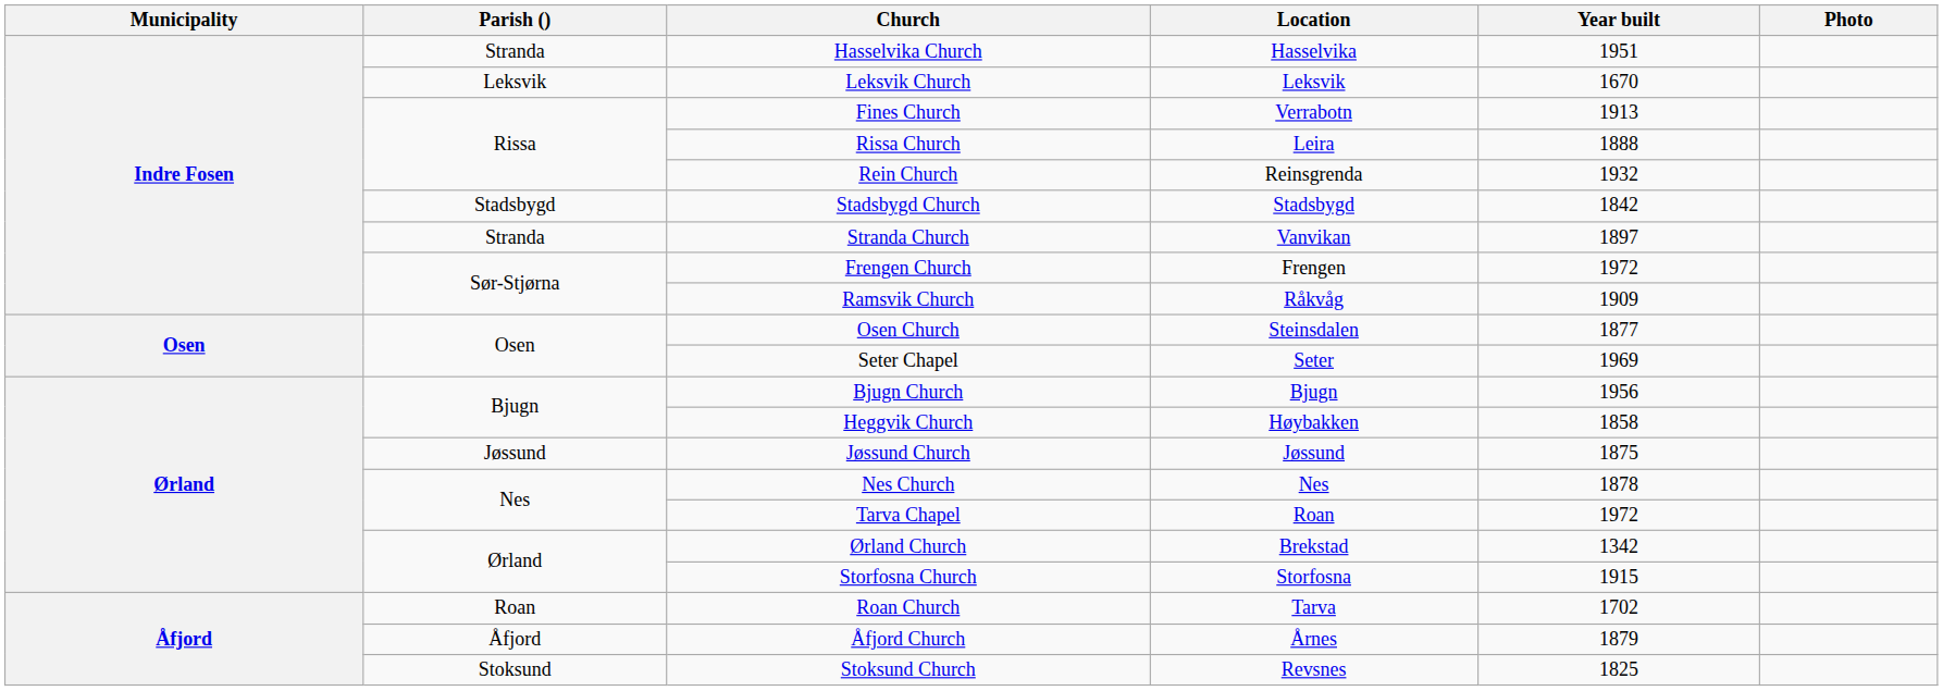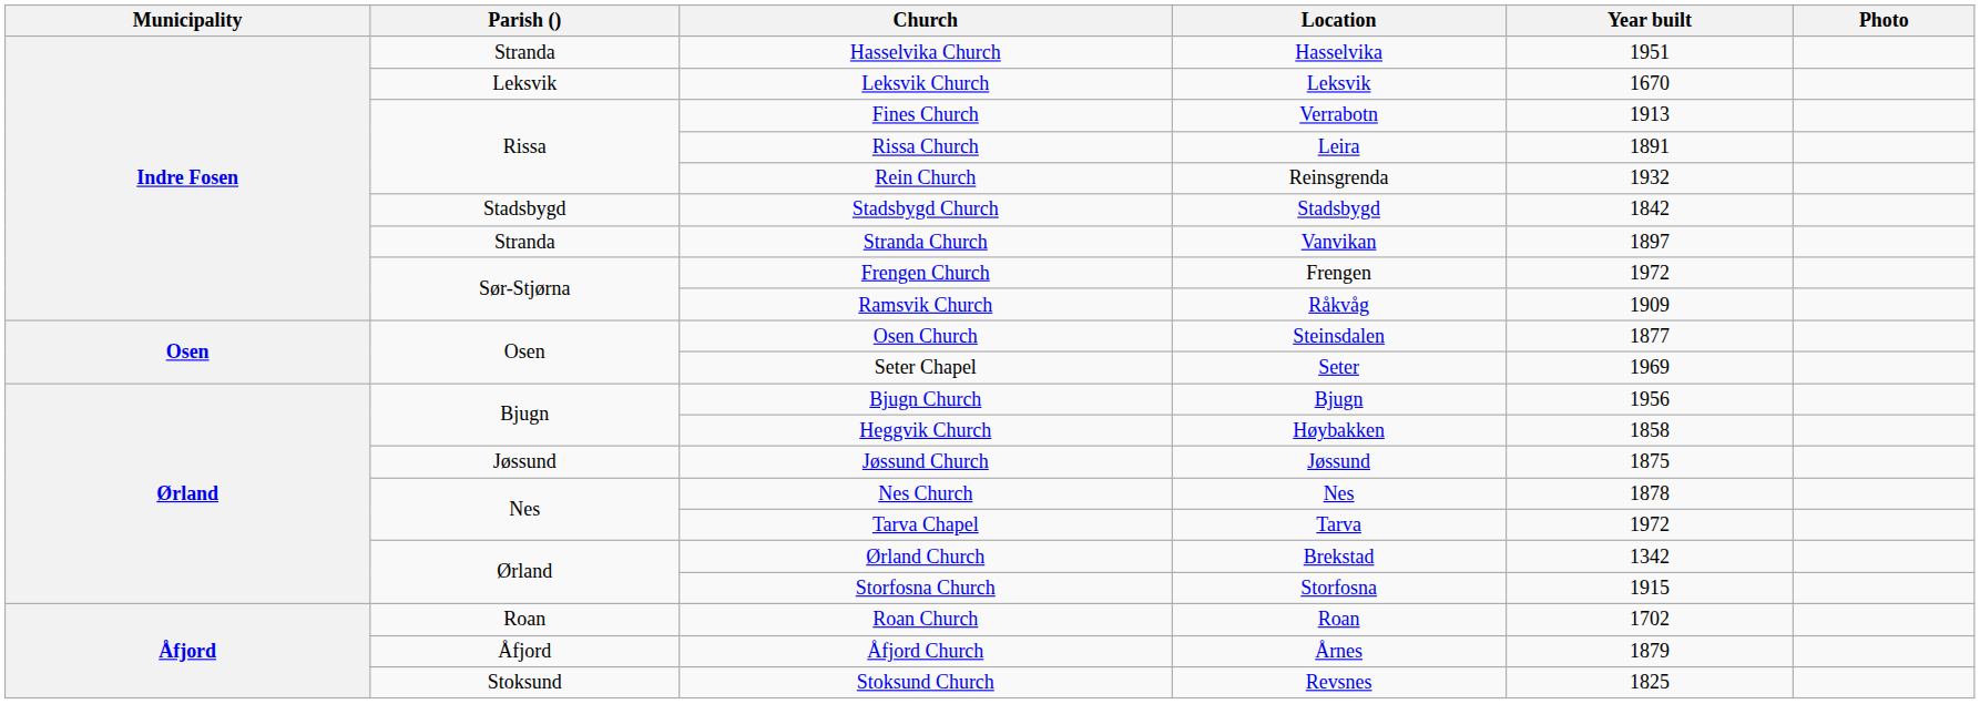 <table class="wikitable" style="text-align: center; width: 80%;">
 <tr>
 <th>Municipality</th>
 <th>Parish ()</th>
 <th>Church</th>
 <th>Location</th>
 <th>Year built</th>
 <th>Photo</th>
 </tr>
 <tr>
 <th rowspan="9"><a href='#'>Indre Fosen</a></th>
 <td>Stranda</td>
 <td><a href='#'>Hasselvika Church</a></td>
 <td><a href='#'>Hasselvika</a></td>
 <td>1951</td>
 <td></td>
 </tr>
 <tr>
 <td>Leksvik</td>
 <td><a href='#'>Leksvik Church</a></td>
 <td><a href='#'>Leksvik</a></td>
 <td>1670</td>
 <td></td>
 </tr>
 <tr>
 <td rowspan="3">Rissa</td>
 <td><a href='#'>Fines Church</a></td>
 <td><a href='#'>Verrabotn</a></td>
 <td>1913</td>
 <td></td>
 </tr>
 <tr>
 <td><a href='#'>Rissa Church</a></td>
 <td><a href='#'>Leira</a></td>
-<td>1888</td>
+<td>1891</td>
 <td></td>
 </tr>
 <tr>
 <td><a href='#'>Rein Church</a></td>
 <td>Reinsgrenda</td>
 <td>1932</td>
 <td></td>
 </tr>
 <tr>
 <td>Stadsbygd</td>
 <td><a href='#'>Stadsbygd Church</a></td>
 <td><a href='#'>Stadsbygd</a></td>
 <td>1842</td>
 <td></td>
 </tr>
 <tr>
 <td>Stranda</td>
 <td><a href='#'>Stranda Church</a></td>
 <td><a href='#'>Vanvikan</a></td>
 <td>1897</td>
 <td></td>
 </tr>
 <tr>
 <td rowspan="2">Sør-Stjørna</td>
 <td><a href='#'>Frengen Church</a></td>
 <td>Frengen</td>
 <td>1972</td>
 <td></td>
 </tr>
 <tr>
 <td><a href='#'>Ramsvik Church</a></td>
 <td><a href='#'>Råkvåg</a></td>
 <td>1909</td>
 <td></td>
 </tr>
 <tr>
 <th rowspan="2"><a href='#'>Osen</a></th>
 <td rowspan="2">Osen</td>
 <td><a href='#'>Osen Church</a></td>
 <td><a href='#'>Steinsdalen</a></td>
 <td>1877</td>
 <td></td>
 </tr>
 <tr>
 <td>Seter Chapel</td>
 <td><a href='#'>Seter</a></td>
 <td>1969</td>
 <td></td>
 </tr>
 <tr>
 <th rowspan="7"><a href='#'>Ørland</a></th>
 <td rowspan="2">Bjugn</td>
 <td><a href='#'>Bjugn Church</a></td>
 <td><a href='#'>Bjugn</a></td>
 <td>1956</td>
 <td></td>
 </tr>
 <tr>
 <td><a href='#'>Heggvik Church</a></td>
 <td><a href='#'>Høybakken</a></td>
 <td>1858</td>
 <td></td>
 </tr>
 <tr>
 <td>Jøssund</td>
 <td><a href='#'>Jøssund Church</a></td>
 <td><a href='#'>Jøssund</a></td>
 <td>1875</td>
 <td></td>
 </tr>
 <tr>
 <td rowspan="2">Nes</td>
 <td><a href='#'>Nes Church</a></td>
 <td><a href='#'>Nes</a></td>
 <td>1878</td>
 <td></td>
 </tr>
 <tr>
 <td><a href='#'>Tarva Chapel</a></td>
-<td><a href='#'>Roan</a></td>
+<td><a href='#'>Tarva</a></td>
 <td>1972</td>
 <td></td>
 </tr>
 <tr>
 <td rowspan="2">Ørland</td>
 <td><a href='#'>Ørland Church</a></td>
 <td><a href='#'>Brekstad</a></td>
 <td>1342</td>
 <td></td>
 </tr>
 <tr>
 <td><a href='#'>Storfosna Church</a></td>
 <td><a href='#'>Storfosna</a></td>
 <td>1915</td>
 <td></td>
 </tr>
 <tr>
 <th rowspan="3"><a href='#'>Åfjord</a></th>
 <td>Roan</td>
 <td><a href='#'>Roan Church</a></td>
-<td><a href='#'>Tarva</a></td>
+<td><a href='#'>Roan</a></td>
 <td>1702</td>
 <td></td>
 </tr>
 <tr>
 <td>Åfjord</td>
 <td><a href='#'>Åfjord Church</a></td>
 <td><a href='#'>Årnes</a></td>
 <td>1879</td>
 <td></td>
 </tr>
 <tr>
 <td>Stoksund</td>
 <td><a href='#'>Stoksund Church</a></td>
 <td><a href='#'>Revsnes</a></td>
 <td>1825</td>
 <td></td>
 </tr>
 </table>
